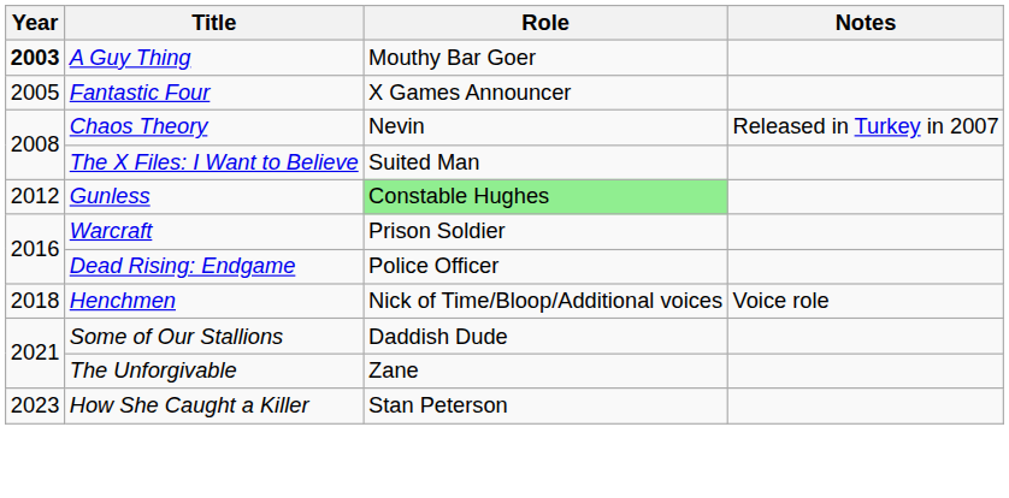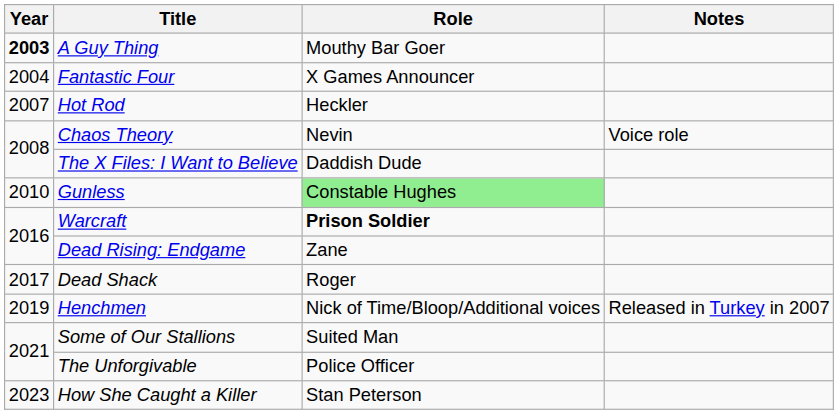 <table class="wikitable sortable">
 <tr>
 <th>Year</th>
 <th>Title</th>
 <th>Role</th>
 <th>Notes</th>
 </tr>
 <tr>
 <td><strong>2003</strong></td>
 <td><em><a href='#'>A Guy Thing</a></em></td>
 <td>Mouthy Bar Goer</td>
 <td></td>
 </tr>
 <tr>
-<td>2005</td>
+<td>2004</td>
 <td><em><a href='#'>Fantastic Four</a></em></td>
 <td>X Games Announcer</td>
+<td></td>
+</tr>
+<tr>
+<td>2007</td>
+<td><em><a href='#'>Hot Rod</a></em></td>
+<td>Heckler</td>
 <td></td>
 </tr>
 <tr>
 <td rowspan="2">2008</td>
 <td><em><a href='#'>Chaos Theory</a></em></td>
 <td>Nevin</td>
-<td>Released in <a href='#'>Turkey</a> in 2007</td>
+<td>Voice role</td>
 </tr>
 <tr>
 <td><em><a href='#'>The X Files: I Want to Believe</a></em></td>
-<td>Suited Man</td>
+<td>Daddish Dude</td>
 <td></td>
 </tr>
 <tr>
-<td>2012</td>
+<td>2010</td>
 <td><em><a href='#'>Gunless</a></em></td>
 <td style="background: lightgreen;">Constable Hughes</td>
 <td></td>
 </tr>
 <tr>
 <td rowspan="2">2016</td>
 <td><em><a href='#'>Warcraft</a></em></td>
-<td>Prison Soldier</td>
+<td><strong>Prison Soldier</strong></td>
 <td></td>
 </tr>
 <tr>
 <td><em><a href='#'>Dead Rising: Endgame</a></em></td>
-<td>Police Officer</td>
+<td>Zane</td>
 <td></td>
 </tr>
 <tr>
-<td>2018</td>
+<td>2017</td>
+<td><em>Dead Shack</em></td>
+<td>Roger</td>
+<td></td>
+</tr>
+<tr>
+<td>2019</td>
 <td><em><a href='#'>Henchmen</a></em></td>
 <td>Nick of Time/Bloop/Additional voices</td>
-<td>Voice role</td>
+<td>Released in <a href='#'>Turkey</a> in 2007</td>
 </tr>
 <tr>
 <td rowspan="2">2021</td>
 <td><em>Some of Our Stallions</em></td>
-<td>Daddish Dude</td>
+<td>Suited Man</td>
 <td></td>
 </tr>
 <tr>
 <td><em>The Unforgivable</em></td>
-<td>Zane</td>
+<td>Police Officer</td>
 <td></td>
 </tr>
 <tr>
 <td>2023</td>
 <td><em>How She Caught a Killer</em></td>
 <td>Stan Peterson</td>
 <td></td>
 </tr>
 </table>
